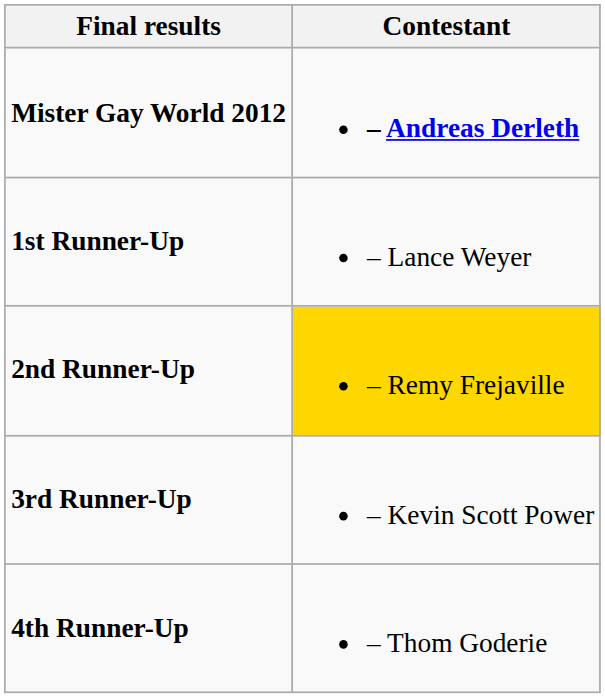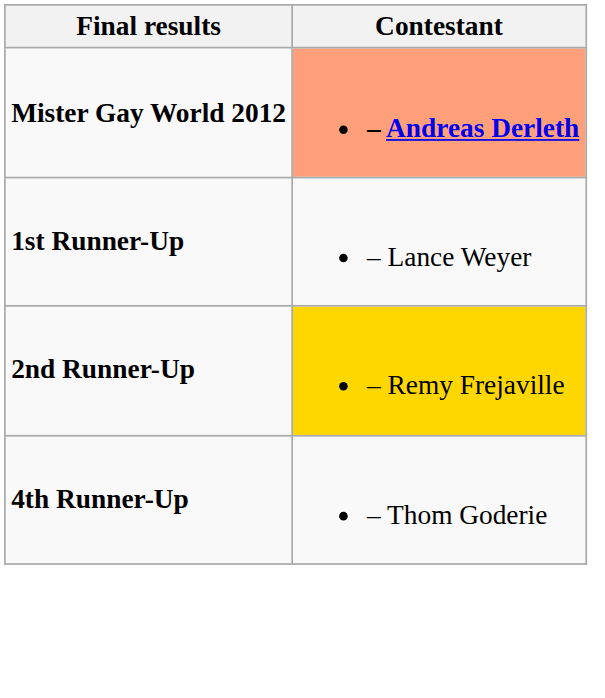 <table class="wikitable">
 <tr>
 <th>Final results</th>
 <th>Contestant</th>
 </tr>
 <tr>
 <td><strong>Mister Gay World 2012</strong></td>
-<td><br><ul><li><strong> – <a href='#'>Andreas Derleth</a></strong></li></ul></td>
+<td style="background: lightsalmon;"><br><ul><li><strong> – <a href='#'>Andreas Derleth</a></strong></li></ul></td>
 </tr>
 <tr>
 <td><strong>1st Runner-Up</strong></td>
 <td><br><ul><li><strong></strong> – Lance Weyer</li></ul></td>
 </tr>
 <tr>
 <td><strong>2nd Runner-Up</strong></td>
 <td style="background: gold;"><br><ul><li><strong></strong> – Remy Frejaville</li></ul></td>
 </tr>
 <tr>
-<td><strong>3rd Runner-Up</strong></td>
-<td><br><ul><li><strong></strong> – Kevin Scott Power</li></ul></td>
-</tr>
-<tr>
 <td><strong>4th Runner-Up</strong></td>
 <td><br><ul><li><strong></strong> – Thom Goderie</li></ul></td>
 </tr>
 </table>
